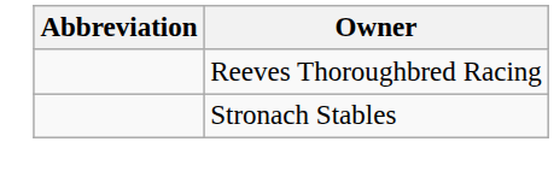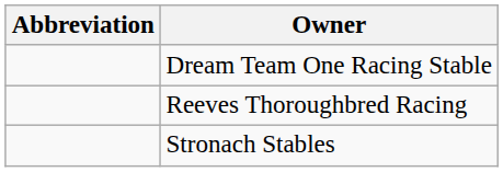 <table class="wikitable" style="float:right; vertical-align:top;">
 <tr>
 <th scope="col">Abbreviation</th>
 <th scope="col">Owner</th>
+</tr>
+<tr>
+<td></td>
+<td>Dream Team One Racing Stable</td>
 </tr>
 <tr>
 <td></td>
 <td>Reeves Thoroughbred Racing</td>
 </tr>
 <tr>
 <td></td>
 <td>Stronach Stables</td>
 </tr>
 </table>
